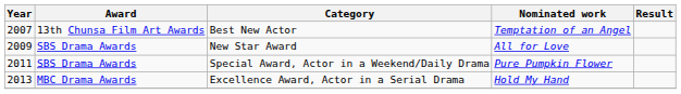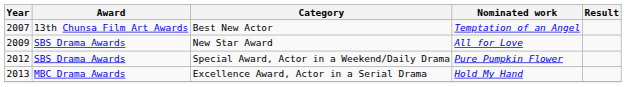 <table class="wikitable">
 <tr>
 <th>Year</th>
 <th>Award</th>
 <th>Category</th>
 <th>Nominated work</th>
 <th>Result</th>
 </tr>
 <tr>
 <td>2007</td>
 <td>13th <a href='#'>Chunsa Film Art Awards</a></td>
 <td>Best New Actor</td>
 <td><em><a href='#'>Temptation of an Angel</a></em></td>
 <td></td>
 </tr>
 <tr>
 <td>2009</td>
 <td><a href='#'>SBS Drama Awards</a></td>
 <td>New Star Award</td>
 <td><em><a href='#'>All for Love</a></em></td>
 <td></td>
 </tr>
 <tr>
-<td>2011</td>
+<td>2012</td>
 <td><a href='#'>SBS Drama Awards</a></td>
 <td>Special Award, Actor in a Weekend/Daily Drama</td>
 <td><em><a href='#'>Pure Pumpkin Flower</a></em></td>
 <td></td>
 </tr>
 <tr>
 <td>2013</td>
 <td><a href='#'>MBC Drama Awards</a></td>
 <td>Excellence Award, Actor in a Serial Drama</td>
 <td><em><a href='#'>Hold My Hand</a></em></td>
 <td></td>
 </tr>
 <tr>
 </tr>
 </table>
